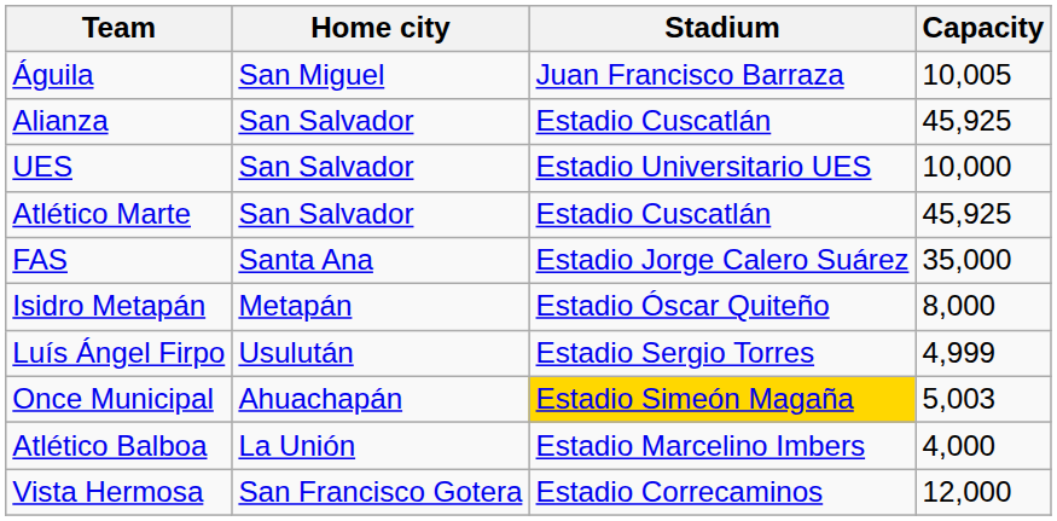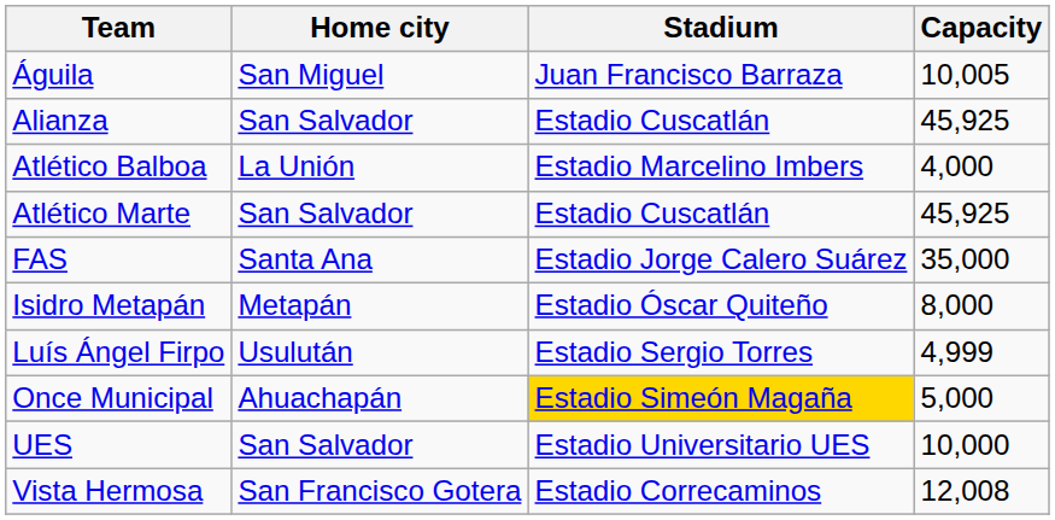 <table class="wikitable sortable">
 <tr>
 <th>Team</th>
 <th>Home city</th>
 <th>Stadium</th>
 <th>Capacity</th>
 </tr>
 <tr>
 <td><a href='#'>Águila</a></td>
 <td><a href='#'>San Miguel</a></td>
 <td><a href='#'>Juan Francisco Barraza</a></td>
 <td>10,005</td>
 </tr>
 <tr>
 <td><a href='#'>Alianza</a></td>
 <td><a href='#'>San Salvador</a></td>
 <td><a href='#'>Estadio Cuscatlán</a></td>
 <td>45,925</td>
 </tr>
 <tr>
-<td><a href='#'>UES</a></td>
-<td><a href='#'>San Salvador</a></td>
-<td><a href='#'>Estadio Universitario UES</a></td>
-<td>10,000</td>
+<td><a href='#'>Atlético Balboa</a></td>
+<td><a href='#'>La Unión</a></td>
+<td><a href='#'>Estadio Marcelino Imbers</a></td>
+<td>4,000</td>
 </tr>
 <tr>
 <td><a href='#'>Atlético Marte</a></td>
 <td><a href='#'>San Salvador</a></td>
 <td><a href='#'>Estadio Cuscatlán</a></td>
 <td>45,925</td>
 </tr>
 <tr>
 <td><a href='#'>FAS</a></td>
 <td><a href='#'>Santa Ana</a></td>
 <td><a href='#'>Estadio Jorge Calero Suárez</a></td>
 <td>35,000</td>
 </tr>
 <tr>
 <td><a href='#'>Isidro Metapán</a></td>
 <td><a href='#'>Metapán</a></td>
 <td><a href='#'>Estadio Óscar Quiteño</a></td>
 <td>8,000</td>
 </tr>
 <tr>
 <td><a href='#'>Luís Ángel Firpo</a></td>
 <td><a href='#'>Usulután</a></td>
 <td><a href='#'>Estadio Sergio Torres</a></td>
 <td>4,999</td>
 </tr>
 <tr>
 <td><a href='#'>Once Municipal</a></td>
 <td><a href='#'>Ahuachapán</a></td>
 <td style="background: gold;"><a href='#'>Estadio Simeón Magaña</a></td>
-<td>5,003</td>
+<td>5,000</td>
 </tr>
 <tr>
-<td><a href='#'>Atlético Balboa</a></td>
-<td><a href='#'>La Unión</a></td>
-<td><a href='#'>Estadio Marcelino Imbers</a></td>
-<td>4,000</td>
+<td><a href='#'>UES</a></td>
+<td><a href='#'>San Salvador</a></td>
+<td><a href='#'>Estadio Universitario UES</a></td>
+<td>10,000</td>
 </tr>
 <tr>
 <td><a href='#'>Vista Hermosa</a></td>
 <td><a href='#'>San Francisco Gotera</a></td>
 <td><a href='#'>Estadio Correcaminos</a></td>
-<td>12,000</td>
+<td>12,008</td>
 </tr>
 </table>
